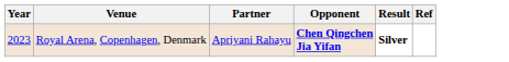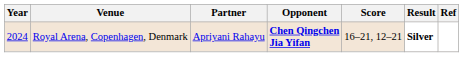 <table class="sortable wikitable" style="font-size: 90%;">
 <tr>
 <th>Year</th>
 <th>Venue</th>
 <th>Partner</th>
 <th>Opponent</th>
+<th>Score</th>
 <th>Result</th>
 <th>Ref</th>
 </tr>
 <tr style="background:#F3E6D7">
-<td align="center"><a href='#'>2023</a></td>
+<td align="center"><a href='#'>2024</a></td>
 <td align="left"><a href='#'>Royal Arena</a>, <a href='#'>Copenhagen</a>, Denmark</td>
 <td align="left"> <a href='#'>Apriyani Rahayu</a></td>
 <td align="left"><strong> <a href='#'>Chen Qingchen</a><br> <a href='#'>Jia Yifan</a></strong></td>
+<td align="left">16–21, 12–21</td>
 <td style="text-align:left; background:white"> <strong>Silver</strong></td>
 <td style="text-align:center; background:white"></td>
 </tr>
 </table>
